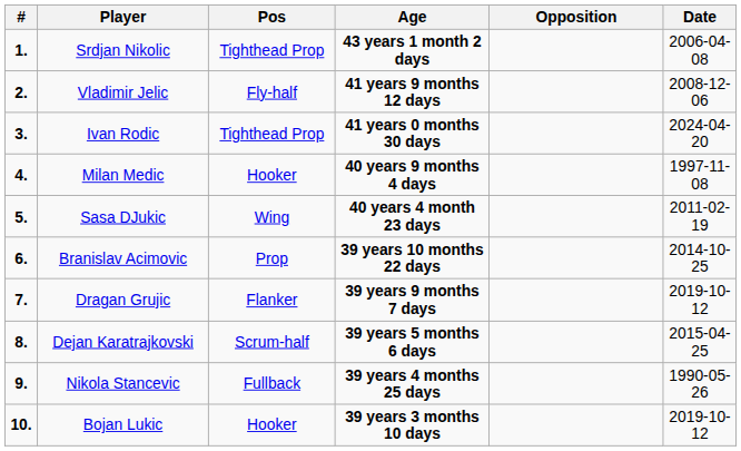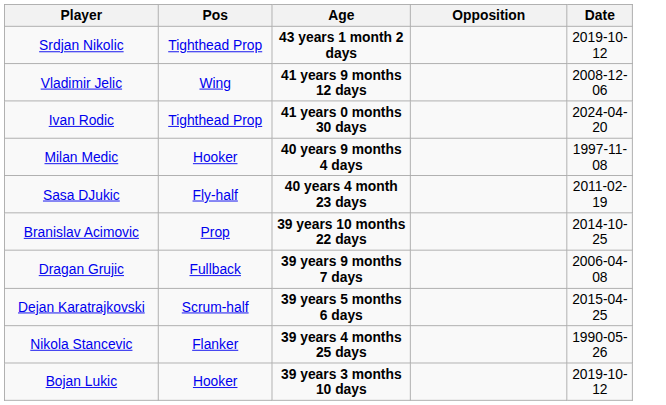 <table class="wikitable" style="font-size:95%; text-align:center;">
 <tr>
-<th style="width:25px;">#</th>
 <th style="width:162px;">Player</th>
 <th style="width:118px;">Pos</th>
 <th style="width:145px;">Age</th>
 <th style="width:165px;">Opposition</th>
 <th style="width:65px;">Date</th>
 </tr>
 <tr>
-<td><strong>1.</strong></td>
 <td><a href='#'>Srdjan Nikolic</a></td>
 <td><a href='#'>Tighthead Prop</a></td>
 <td><strong>43 years 1 month 2 days</strong></td>
 <td></td>
-<td>2006-04-08</td>
+<td>2019-10-12</td>
 </tr>
 <tr>
-<td><strong>2.</strong></td>
 <td><a href='#'>Vladimir Jelic</a></td>
-<td><a href='#'>Fly-half</a></td>
+<td><a href='#'>Wing</a></td>
 <td><strong>41 years 9 months 12 days</strong></td>
 <td></td>
 <td>2008-12-06</td>
 </tr>
 <tr>
-<td><strong>3.</strong></td>
 <td><a href='#'>Ivan Rodic</a></td>
 <td><a href='#'>Tighthead Prop</a></td>
 <td><strong>41 years 0 months 30 days</strong></td>
 <td></td>
 <td>2024-04-20</td>
 </tr>
 <tr>
-<td><strong>4.</strong></td>
 <td><a href='#'>Milan Medic</a></td>
 <td><a href='#'>Hooker</a></td>
 <td><strong>40 years 9 months 4 days</strong></td>
 <td></td>
 <td>1997-11-08</td>
 </tr>
 <tr>
-<td><strong>5.</strong></td>
 <td><a href='#'>Sasa DJukic</a></td>
-<td><a href='#'>Wing</a></td>
+<td><a href='#'>Fly-half</a></td>
 <td><strong>40 years 4 month 23 days</strong></td>
 <td></td>
 <td>2011-02-19</td>
 </tr>
 <tr>
-<td><strong>6.</strong></td>
 <td><a href='#'>Branislav Acimovic</a></td>
 <td><a href='#'>Prop</a></td>
 <td><strong>39 years 10 months 22 days</strong></td>
 <td></td>
 <td>2014-10-25</td>
 </tr>
 <tr>
-<td><strong>7.</strong></td>
 <td><a href='#'>Dragan Grujic</a></td>
-<td><a href='#'>Flanker</a></td>
+<td><a href='#'>Fullback</a></td>
 <td><strong>39 years 9 months 7 days</strong></td>
 <td></td>
-<td>2019-10-12</td>
+<td>2006-04-08</td>
 </tr>
 <tr>
-<td><strong>8.</strong></td>
 <td><a href='#'>Dejan Karatrajkovski</a></td>
 <td><a href='#'>Scrum-half</a></td>
 <td><strong>39 years 5 months 6 days</strong></td>
 <td></td>
 <td>2015-04-25</td>
 </tr>
 <tr>
-<td><strong>9.</strong></td>
 <td><a href='#'>Nikola Stancevic</a></td>
-<td><a href='#'>Fullback</a></td>
+<td><a href='#'>Flanker</a></td>
 <td><strong>39 years 4 months 25 days</strong></td>
 <td></td>
 <td>1990-05-26</td>
 </tr>
 <tr>
-<td><strong>10.</strong></td>
 <td><a href='#'>Bojan Lukic</a></td>
 <td><a href='#'>Hooker</a></td>
 <td><strong>39 years 3 months 10 days</strong></td>
 <td></td>
 <td>2019-10-12</td>
 </tr>
 </table>
